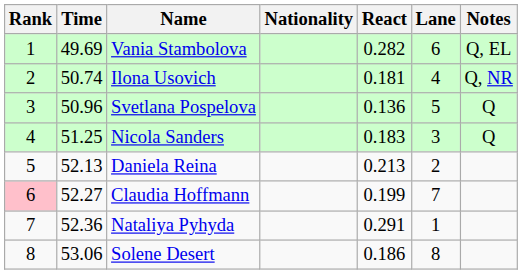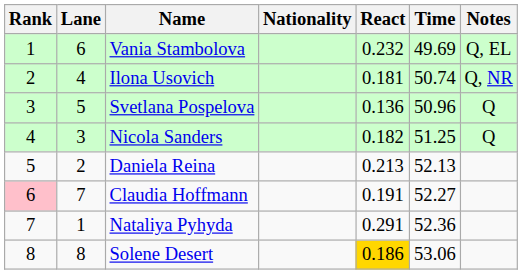 <table class="wikitable sortable" style="text-align:center">
 <tr>
 <th>Rank</th>
-<th>Time</th>
+<th>Lane</th>
 <th>Name</th>
 <th>Nationality</th>
 <th>React</th>
-<th>Lane</th>
+<th>Time</th>
 <th>Notes</th>
 </tr>
 <tr bgcolor=ccffcc>
 <td>1</td>
-<td>49.69</td>
+<td>6</td>
 <td align="left"><a href='#'>Vania Stambolova</a></td>
 <td align=left></td>
-<td>0.282</td>
-<td>6</td>
+<td>0.232</td>
+<td>49.69</td>
 <td>Q, EL</td>
 </tr>
 <tr bgcolor=ccffcc>
 <td>2</td>
-<td>50.74</td>
+<td>4</td>
 <td align="left"><a href='#'>Ilona Usovich</a></td>
 <td align=left></td>
 <td>0.181</td>
-<td>4</td>
+<td>50.74</td>
 <td>Q, <a href='#'>NR</a></td>
 </tr>
 <tr bgcolor=ccffcc>
 <td>3</td>
-<td>50.96</td>
+<td>5</td>
 <td align="left"><a href='#'>Svetlana Pospelova</a></td>
 <td align=left></td>
 <td>0.136</td>
-<td>5</td>
+<td>50.96</td>
 <td>Q</td>
 </tr>
 <tr bgcolor=ccffcc>
 <td>4</td>
-<td>51.25</td>
+<td>3</td>
 <td align="left"><a href='#'>Nicola Sanders</a></td>
 <td align=left></td>
-<td>0.183</td>
-<td>3</td>
+<td>0.182</td>
+<td>51.25</td>
 <td>Q</td>
 </tr>
 <tr>
 <td>5</td>
-<td>52.13</td>
+<td>2</td>
 <td align="left"><a href='#'>Daniela Reina</a></td>
 <td align=left></td>
 <td>0.213</td>
-<td>2</td>
+<td>52.13</td>
 <td></td>
 </tr>
 <tr>
 <td style="background: pink;">6</td>
-<td>52.27</td>
+<td>7</td>
 <td align="left"><a href='#'>Claudia Hoffmann</a></td>
 <td align=left></td>
-<td>0.199</td>
-<td>7</td>
+<td>0.191</td>
+<td>52.27</td>
 <td></td>
 </tr>
 <tr>
 <td>7</td>
-<td>52.36</td>
+<td>1</td>
 <td align="left"><a href='#'>Nataliya Pyhyda</a></td>
 <td align=left></td>
 <td>0.291</td>
-<td>1</td>
+<td>52.36</td>
 <td></td>
 </tr>
 <tr>
 <td>8</td>
-<td>53.06</td>
+<td>8</td>
 <td align="left"><a href='#'>Solene Desert</a></td>
 <td align=left></td>
-<td>0.186</td>
-<td>8</td>
+<td style="background: gold;">0.186</td>
+<td>53.06</td>
 <td></td>
 </tr>
 </table>
